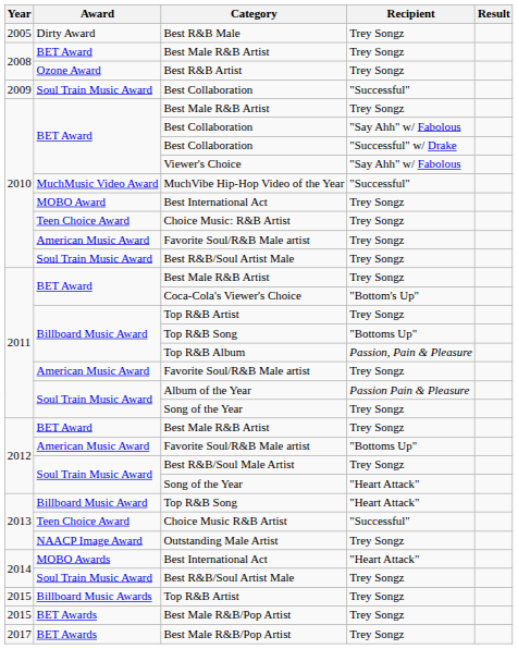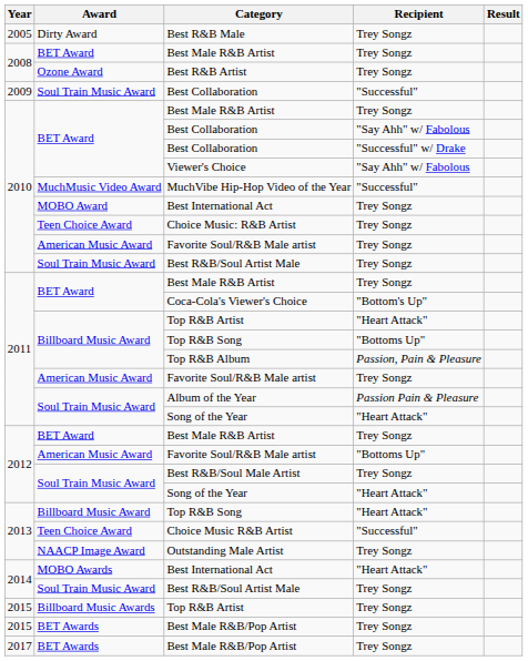 <table class="wikitable">
 <tr>
 <th>Year</th>
 <th>Award</th>
 <th>Category</th>
 <th>Recipient</th>
 <th>Result</th>
 </tr>
 <tr>
 <td>2005</td>
 <td>Dirty Award</td>
 <td>Best R&B Male</td>
 <td>Trey Songz</td>
 <td></td>
 </tr>
 <tr>
 <td rowspan="2">2008</td>
 <td><a href='#'>BET Award</a></td>
 <td>Best Male R&B Artist</td>
 <td>Trey Songz</td>
 <td></td>
 </tr>
 <tr>
 <td><a href='#'>Ozone Award</a></td>
 <td>Best R&B Artist</td>
 <td>Trey Songz</td>
 <td></td>
 </tr>
 <tr>
 <td>2009</td>
 <td><a href='#'>Soul Train Music Award</a></td>
 <td>Best Collaboration</td>
 <td>"Successful"</td>
 <td></td>
 </tr>
 <tr>
 <td rowspan="9">2010</td>
 <td rowspan="4"><a href='#'>BET Award</a></td>
 <td>Best Male R&B Artist</td>
 <td>Trey Songz</td>
 <td></td>
 </tr>
 <tr>
 <td>Best Collaboration</td>
 <td>"Say Ahh" w/ <a href='#'>Fabolous</a></td>
 <td></td>
 </tr>
 <tr>
 <td>Best Collaboration</td>
 <td>"Successful" w/ <a href='#'>Drake</a></td>
 <td></td>
 </tr>
 <tr>
 <td>Viewer's Choice</td>
 <td>"Say Ahh" w/ <a href='#'>Fabolous</a></td>
 <td></td>
 </tr>
 <tr>
 <td><a href='#'>MuchMusic Video Award</a></td>
 <td>MuchVibe Hip-Hop Video of the Year</td>
 <td>"Successful"</td>
 <td></td>
 </tr>
 <tr>
 <td><a href='#'>MOBO Award</a></td>
 <td>Best International Act</td>
 <td>Trey Songz</td>
 <td></td>
 </tr>
 <tr>
 <td><a href='#'>Teen Choice Award</a></td>
 <td>Choice Music: R&B Artist</td>
 <td>Trey Songz</td>
 <td></td>
 </tr>
 <tr>
 <td><a href='#'>American Music Award</a></td>
 <td>Favorite Soul/R&B Male artist</td>
 <td>Trey Songz</td>
 <td></td>
 </tr>
 <tr>
 <td><a href='#'>Soul Train Music Award</a></td>
 <td>Best R&B/Soul Artist Male</td>
 <td>Trey Songz</td>
 <td></td>
 </tr>
 <tr>
 <td rowspan="8">2011</td>
 <td rowspan="2"><a href='#'>BET Award</a></td>
 <td>Best Male R&B Artist</td>
 <td>Trey Songz</td>
 <td></td>
 </tr>
 <tr>
 <td>Coca-Cola's Viewer's Choice </td>
 <td>"Bottom's Up"</td>
 <td></td>
 </tr>
 <tr>
 <td rowspan="3"><a href='#'>Billboard Music Award</a></td>
 <td>Top R&B Artist</td>
-<td>Trey Songz</td>
+<td>"Heart Attack"</td>
 <td></td>
 </tr>
 <tr>
 <td>Top R&B Song</td>
 <td>"Bottoms Up"</td>
 <td></td>
 </tr>
 <tr>
 <td>Top R&B Album</td>
 <td><em>Passion, Pain & Pleasure</em></td>
 <td></td>
 </tr>
 <tr>
 <td><a href='#'>American Music Award</a></td>
 <td>Favorite Soul/R&B Male artist</td>
 <td>Trey Songz</td>
 <td></td>
 </tr>
 <tr>
 <td rowspan="2"><a href='#'>Soul Train Music Award</a></td>
 <td>Album of the Year</td>
 <td><em>Passion Pain & Pleasure</em></td>
 <td></td>
 </tr>
 <tr>
 <td>Song of the Year</td>
-<td>Trey Songz</td>
+<td>"Heart Attack"</td>
 <td></td>
 </tr>
 <tr>
 <td rowspan="4">2012</td>
 <td><a href='#'>BET Award</a></td>
 <td>Best Male R&B Artist</td>
 <td>Trey Songz</td>
 <td></td>
 </tr>
 <tr>
 <td><a href='#'>American Music Award</a></td>
 <td>Favorite Soul/R&B Male artist</td>
 <td>"Bottoms Up"</td>
 <td></td>
 </tr>
 <tr>
 <td rowspan="2"><a href='#'>Soul Train Music Award</a></td>
 <td>Best R&B/Soul Male Artist</td>
 <td>Trey Songz</td>
 <td></td>
 </tr>
 <tr>
 <td>Song of the Year</td>
 <td>"Heart Attack"</td>
 <td></td>
 </tr>
 <tr>
 <td rowspan="3">2013</td>
 <td><a href='#'>Billboard Music Award</a></td>
 <td>Top R&B Song</td>
 <td>"Heart Attack"</td>
 <td></td>
 </tr>
 <tr>
 <td><a href='#'>Teen Choice Award</a></td>
 <td>Choice Music R&B Artist</td>
 <td>"Successful"</td>
 <td></td>
 </tr>
 <tr>
 <td><a href='#'>NAACP Image Award</a></td>
 <td>Outstanding Male Artist</td>
 <td>Trey Songz</td>
 <td></td>
 </tr>
 <tr>
 <td rowspan="2">2014</td>
 <td><a href='#'>MOBO Awards</a></td>
 <td>Best International Act</td>
 <td>"Heart Attack"</td>
 <td></td>
 </tr>
 <tr>
 <td><a href='#'>Soul Train Music Award</a></td>
 <td>Best R&B/Soul Artist Male</td>
 <td>Trey Songz</td>
 <td></td>
 </tr>
 <tr>
 <td rowspan"2">2015</td>
 <td><a href='#'>Billboard Music Awards</a></td>
 <td>Top R&B Artist</td>
 <td>Trey Songz</td>
 <td></td>
 </tr>
 <tr>
 <td>2015</td>
 <td><a href='#'>BET Awards</a></td>
 <td>Best Male R&B/Pop Artist</td>
 <td>Trey Songz</td>
 <td></td>
 </tr>
 <tr>
 <td>2017</td>
 <td><a href='#'>BET Awards</a></td>
 <td>Best Male R&B/Pop Artist</td>
 <td>Trey Songz</td>
 <td></td>
 </tr>
 </table>
